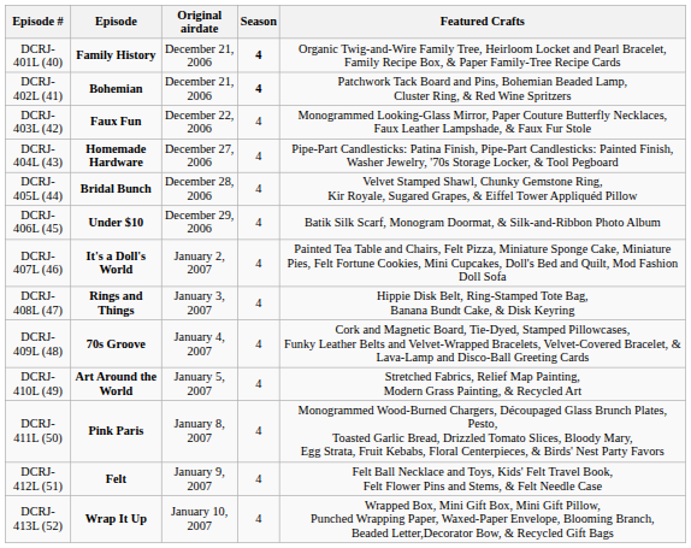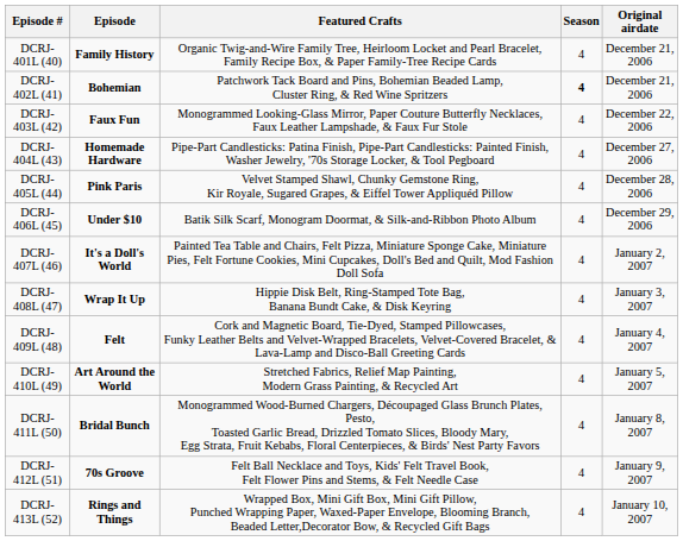 <table class="wikitable" style="margin:1em auto; text-align:center;">
 <tr>
 <th>Episode #</th>
 <th>Episode</th>
+<th>Featured Crafts</th>
+<th>Season</th>
 <th>Original airdate</th>
-<th>Season</th>
-<th>Featured Crafts</th>
 </tr>
 <tr>
 <td>DCRJ-401L (40)</td>
 <td><strong>Family History</strong></td>
+<td>Organic Twig-and-Wire Family Tree, Heirloom Locket and Pearl Bracelet,<br>Family Recipe Box, & Paper Family-Tree Recipe Cards</td>
+<td>4</td>
 <td>December 21, 2006</td>
-<td><strong>4</strong></td>
-<td>Organic Twig-and-Wire Family Tree, Heirloom Locket and Pearl Bracelet,<br>Family Recipe Box, & Paper Family-Tree Recipe Cards</td>
 </tr>
 <tr>
 <td>DCRJ-402L (41)</td>
 <td><strong>Bohemian</strong></td>
+<td>Patchwork Tack Board and Pins, Bohemian Beaded Lamp,<br>Cluster Ring, & Red Wine Spritzers</td>
+<td><strong>4</strong></td>
 <td>December 21, 2006</td>
-<td><strong>4</strong></td>
-<td>Patchwork Tack Board and Pins, Bohemian Beaded Lamp,<br>Cluster Ring, & Red Wine Spritzers</td>
 </tr>
 <tr>
 <td>DCRJ-403L (42)</td>
 <td><strong>Faux Fun</strong></td>
+<td>Monogrammed Looking-Glass Mirror, Paper Couture Butterfly Necklaces,<br>Faux Leather Lampshade, & Faux Fur Stole</td>
+<td>4</td>
 <td>December 22, 2006</td>
-<td>4</td>
-<td>Monogrammed Looking-Glass Mirror, Paper Couture Butterfly Necklaces,<br>Faux Leather Lampshade, & Faux Fur Stole</td>
 </tr>
 <tr>
 <td>DCRJ-404L (43)</td>
 <td><strong>Homemade Hardware</strong></td>
+<td>Pipe-Part Candlesticks: Patina Finish, Pipe-Part Candlesticks: Painted Finish,<br>Washer Jewelry, '70s Storage Locker, & Tool Pegboard</td>
+<td>4</td>
 <td>December 27, 2006</td>
-<td>4</td>
-<td>Pipe-Part Candlesticks: Patina Finish, Pipe-Part Candlesticks: Painted Finish,<br>Washer Jewelry, '70s Storage Locker, & Tool Pegboard</td>
 </tr>
 <tr>
 <td>DCRJ-405L (44)</td>
-<td><strong>Bridal Bunch</strong></td>
+<td><strong>Pink Paris</strong></td>
+<td>Velvet Stamped Shawl, Chunky Gemstone Ring,<br>Kir Royale, Sugared Grapes, & Eiffel Tower Appliquéd Pillow</td>
+<td>4</td>
 <td>December 28, 2006</td>
-<td>4</td>
-<td>Velvet Stamped Shawl, Chunky Gemstone Ring,<br>Kir Royale, Sugared Grapes, & Eiffel Tower Appliquéd Pillow</td>
 </tr>
 <tr>
 <td>DCRJ-406L (45)</td>
 <td><strong>Under $10</strong></td>
+<td>Batik Silk Scarf, Monogram Doormat, & Silk-and-Ribbon Photo Album</td>
+<td>4</td>
 <td>December 29, 2006</td>
-<td>4</td>
-<td>Batik Silk Scarf, Monogram Doormat, & Silk-and-Ribbon Photo Album</td>
 </tr>
 <tr>
 <td>DCRJ-407L (46)</td>
 <td><strong>It's a Doll's World</strong></td>
+<td>Painted Tea Table and Chairs, Felt Pizza, Miniature Sponge Cake, Miniature Pies, Felt Fortune Cookies, Mini Cupcakes, Doll's Bed and Quilt, Mod Fashion Doll Sofa</td>
+<td>4</td>
 <td>January 2, 2007</td>
-<td>4</td>
-<td>Painted Tea Table and Chairs, Felt Pizza, Miniature Sponge Cake, Miniature Pies, Felt Fortune Cookies, Mini Cupcakes, Doll's Bed and Quilt, Mod Fashion Doll Sofa</td>
 </tr>
 <tr>
 <td>DCRJ-408L (47)</td>
-<td><strong>Rings and Things</strong></td>
+<td><strong>Wrap It Up</strong></td>
+<td>Hippie Disk Belt, Ring-Stamped Tote Bag,<br>Banana Bundt Cake, & Disk Keyring</td>
+<td>4</td>
 <td>January 3, 2007</td>
-<td>4</td>
-<td>Hippie Disk Belt, Ring-Stamped Tote Bag,<br>Banana Bundt Cake, & Disk Keyring</td>
 </tr>
 <tr>
 <td>DCRJ-409L (48)</td>
-<td><strong>70s Groove</strong></td>
+<td><strong>Felt</strong></td>
+<td>Cork and Magnetic Board, Tie-Dyed, Stamped Pillowcases,<br>Funky Leather Belts and Velvet-Wrapped Bracelets, Velvet-Covered Bracelet, &<br>Lava-Lamp and Disco-Ball Greeting Cards</td>
+<td>4</td>
 <td>January 4, 2007</td>
-<td>4</td>
-<td>Cork and Magnetic Board, Tie-Dyed, Stamped Pillowcases,<br>Funky Leather Belts and Velvet-Wrapped Bracelets, Velvet-Covered Bracelet, &<br>Lava-Lamp and Disco-Ball Greeting Cards</td>
 </tr>
 <tr>
 <td>DCRJ-410L (49)</td>
 <td><strong>Art Around the World</strong></td>
+<td>Stretched Fabrics, Relief Map Painting,<br>Modern Grass Painting, & Recycled Art</td>
+<td>4</td>
 <td>January 5, 2007</td>
-<td>4</td>
-<td>Stretched Fabrics, Relief Map Painting,<br>Modern Grass Painting, & Recycled Art</td>
 </tr>
 <tr>
 <td>DCRJ-411L (50)</td>
-<td><strong>Pink Paris</strong></td>
+<td><strong>Bridal Bunch</strong></td>
+<td>Monogrammed Wood-Burned Chargers, Découpaged Glass Brunch Plates, Pesto,<br>Toasted Garlic Bread, Drizzled Tomato Slices, Bloody Mary,<br>Egg Strata, Fruit Kebabs, Floral Centerpieces, & Birds' Nest Party Favors</td>
+<td>4</td>
 <td>January 8, 2007</td>
-<td>4</td>
-<td>Monogrammed Wood-Burned Chargers, Découpaged Glass Brunch Plates, Pesto,<br>Toasted Garlic Bread, Drizzled Tomato Slices, Bloody Mary,<br>Egg Strata, Fruit Kebabs, Floral Centerpieces, & Birds' Nest Party Favors</td>
 </tr>
 <tr>
 <td>DCRJ-412L (51)</td>
-<td><strong>Felt</strong></td>
+<td><strong>70s Groove</strong></td>
+<td>Felt Ball Necklace and Toys, Kids' Felt Travel Book,<br>Felt Flower Pins and Stems, & Felt Needle Case</td>
+<td>4</td>
 <td>January 9, 2007</td>
-<td>4</td>
-<td>Felt Ball Necklace and Toys, Kids' Felt Travel Book,<br>Felt Flower Pins and Stems, & Felt Needle Case</td>
 </tr>
 <tr>
 <td>DCRJ-413L (52)</td>
-<td><strong>Wrap It Up</strong></td>
+<td><strong>Rings and Things</strong></td>
+<td>Wrapped Box, Mini Gift Box, Mini Gift Pillow,<br>Punched Wrapping Paper, Waxed-Paper Envelope, Blooming Branch,<br>Beaded Letter,Decorator Bow, & Recycled Gift Bags</td>
+<td>4</td>
 <td>January 10, 2007</td>
-<td>4</td>
-<td>Wrapped Box, Mini Gift Box, Mini Gift Pillow,<br>Punched Wrapping Paper, Waxed-Paper Envelope, Blooming Branch,<br>Beaded Letter,Decorator Bow, & Recycled Gift Bags</td>
 </tr>
 </table>
